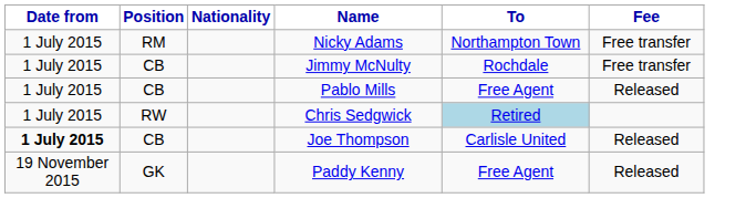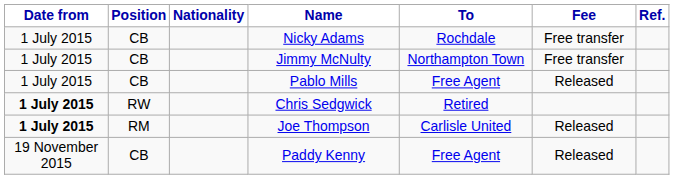 <table class="wikitable"  style="text-align:center; font-size:90%; ">
 <tr>
 <th style="background:#FFFFFF; color:#0000AA; width:100px;">Date from</th>
 <th style="background:#FFFFFF; color:#0000AA; width:50px;">Position</th>
 <th style="background:#FFFFFF; color:#0000AA; width:50px;">Nationality</th>
 <th style="background:#FFFFFF; color:#0000AA; width:150px;">Name</th>
 <th style="background:#FFFFFF; color:#0000AA; width:130px;">To</th>
 <th style="background:#FFFFFF; color:#0000AA; width:100px;">Fee</th>
+<th style="background:#FFFFFF; color:#0000AA; width:25px;">Ref.</th>
 </tr>
 <tr>
 <td>1 July 2015</td>
-<td>RM</td>
+<td>CB</td>
 <td></td>
 <td><a href='#'>Nicky Adams</a></td>
-<td><a href='#'>Northampton Town</a></td>
+<td><a href='#'>Rochdale</a> </td>
 <td>Free transfer</td>
+<td></td>
 </tr>
 <tr>
 <td>1 July 2015</td>
 <td>CB</td>
 <td></td>
 <td><a href='#'>Jimmy McNulty</a></td>
-<td><a href='#'>Rochdale</a> </td>
+<td><a href='#'>Northampton Town</a></td>
 <td>Free transfer</td>
+<td></td>
 </tr>
 <tr>
 <td>1 July 2015</td>
 <td>CB</td>
 <td></td>
 <td><a href='#'>Pablo Mills</a></td>
 <td><a href='#'>Free Agent</a></td>
 <td>Released</td>
-</tr>
-<tr>
-<td>1 July 2015</td>
-<td>RW</td>
-<td></td>
-<td><a href='#'>Chris Sedgwick</a></td>
-<td style="background: lightblue;"><a href='#'>Retired</a></td>
 <td></td>
 </tr>
 <tr>
 <td><strong>1 July 2015</strong></td>
-<td>CB</td>
+<td>RW</td>
+<td></td>
+<td><a href='#'>Chris Sedgwick</a></td>
+<td><a href='#'>Retired</a></td>
+<td></td>
+<td></td>
+</tr>
+<tr>
+<td><strong>1 July 2015</strong></td>
+<td>RM</td>
 <td></td>
 <td><a href='#'>Joe Thompson</a></td>
 <td><a href='#'>Carlisle United</a> </td>
 <td>Released</td>
+<td></td>
 </tr>
 <tr>
 <td>19 November 2015</td>
-<td>GK</td>
+<td>CB</td>
 <td></td>
 <td><a href='#'>Paddy Kenny</a></td>
 <td><a href='#'>Free Agent</a></td>
 <td>Released</td>
+<td></td>
 </tr>
 </table>
